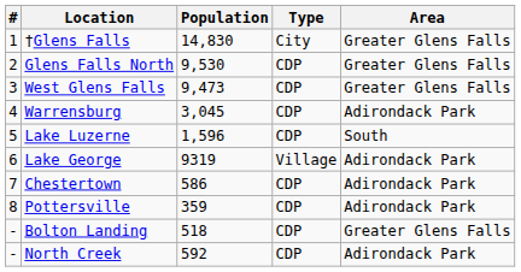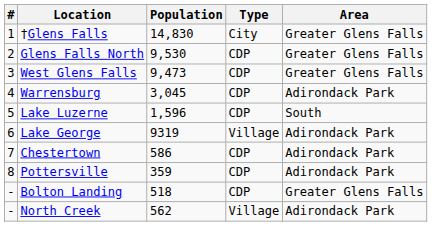 <table class="wikitable sortable">
 <tr>
 <th>#</th>
 <th>Location</th>
 <th>Population</th>
 <th>Type</th>
 <th>Area</th>
 </tr>
 <tr>
 <td>1</td>
 <td>†<a href='#'>Glens Falls</a></td>
 <td>14,830</td>
 <td>City</td>
 <td>Greater Glens Falls</td>
 </tr>
 <tr>
 <td>2</td>
 <td><a href='#'>Glens Falls North</a></td>
 <td>9,530</td>
 <td>CDP</td>
 <td>Greater Glens Falls</td>
 </tr>
 <tr>
 <td>3</td>
 <td><a href='#'>West Glens Falls</a></td>
 <td>9,473</td>
 <td>CDP</td>
 <td>Greater Glens Falls</td>
 </tr>
 <tr>
 <td>4</td>
 <td><a href='#'>Warrensburg</a></td>
 <td>3,045</td>
 <td>CDP</td>
 <td>Adirondack Park</td>
 </tr>
 <tr>
 <td>5</td>
 <td><a href='#'>Lake Luzerne</a></td>
 <td>1,596</td>
 <td>CDP</td>
 <td>South</td>
 </tr>
 <tr>
 <td>6</td>
 <td><a href='#'>Lake George</a></td>
 <td>9319</td>
 <td>Village</td>
 <td>Adirondack Park</td>
 </tr>
 <tr>
 <td>7</td>
 <td><a href='#'>Chestertown</a></td>
 <td>586</td>
 <td>CDP</td>
 <td>Adirondack Park</td>
 </tr>
 <tr>
 <td>8</td>
 <td><a href='#'>Pottersville</a></td>
 <td>359</td>
 <td>CDP</td>
 <td>Adirondack Park</td>
 </tr>
 <tr>
 <td>-</td>
 <td><a href='#'>Bolton Landing</a></td>
 <td>518</td>
 <td>CDP</td>
 <td>Greater Glens Falls</td>
 </tr>
 <tr>
 <td>-</td>
 <td><a href='#'>North Creek</a></td>
-<td>592</td>
-<td>CDP</td>
+<td>562</td>
+<td>Village</td>
 <td>Adirondack Park</td>
 </tr>
 </table>
